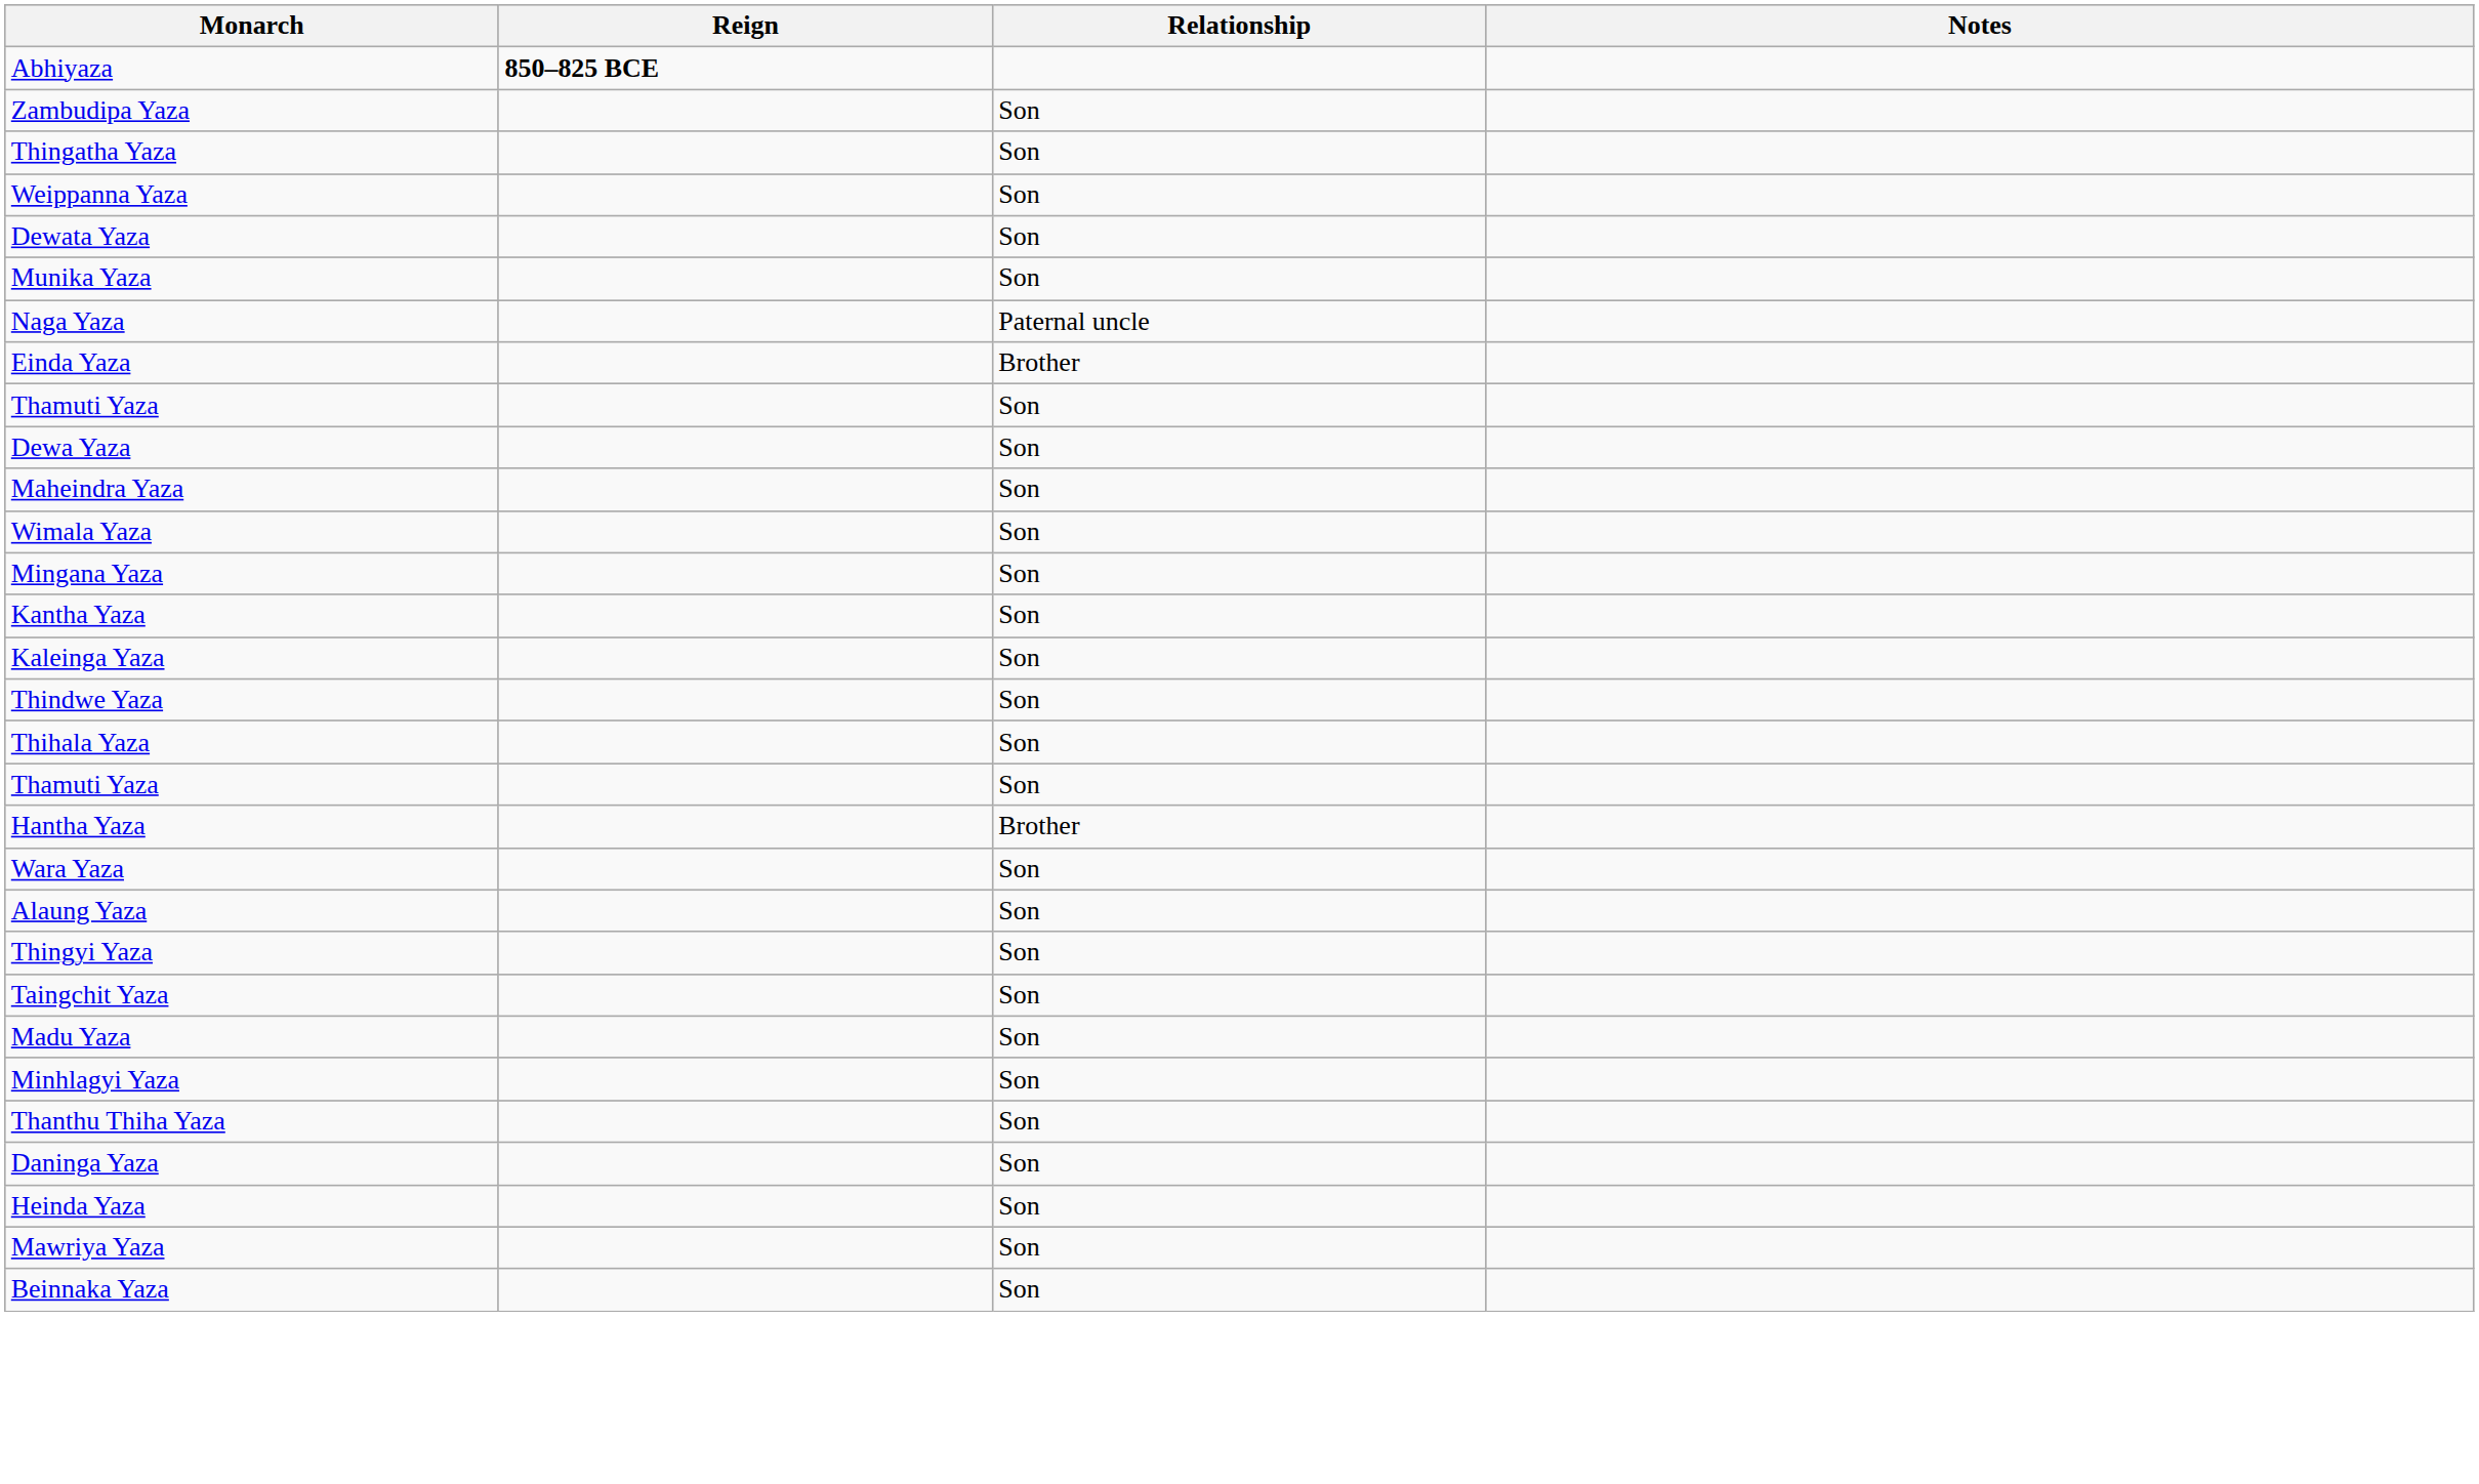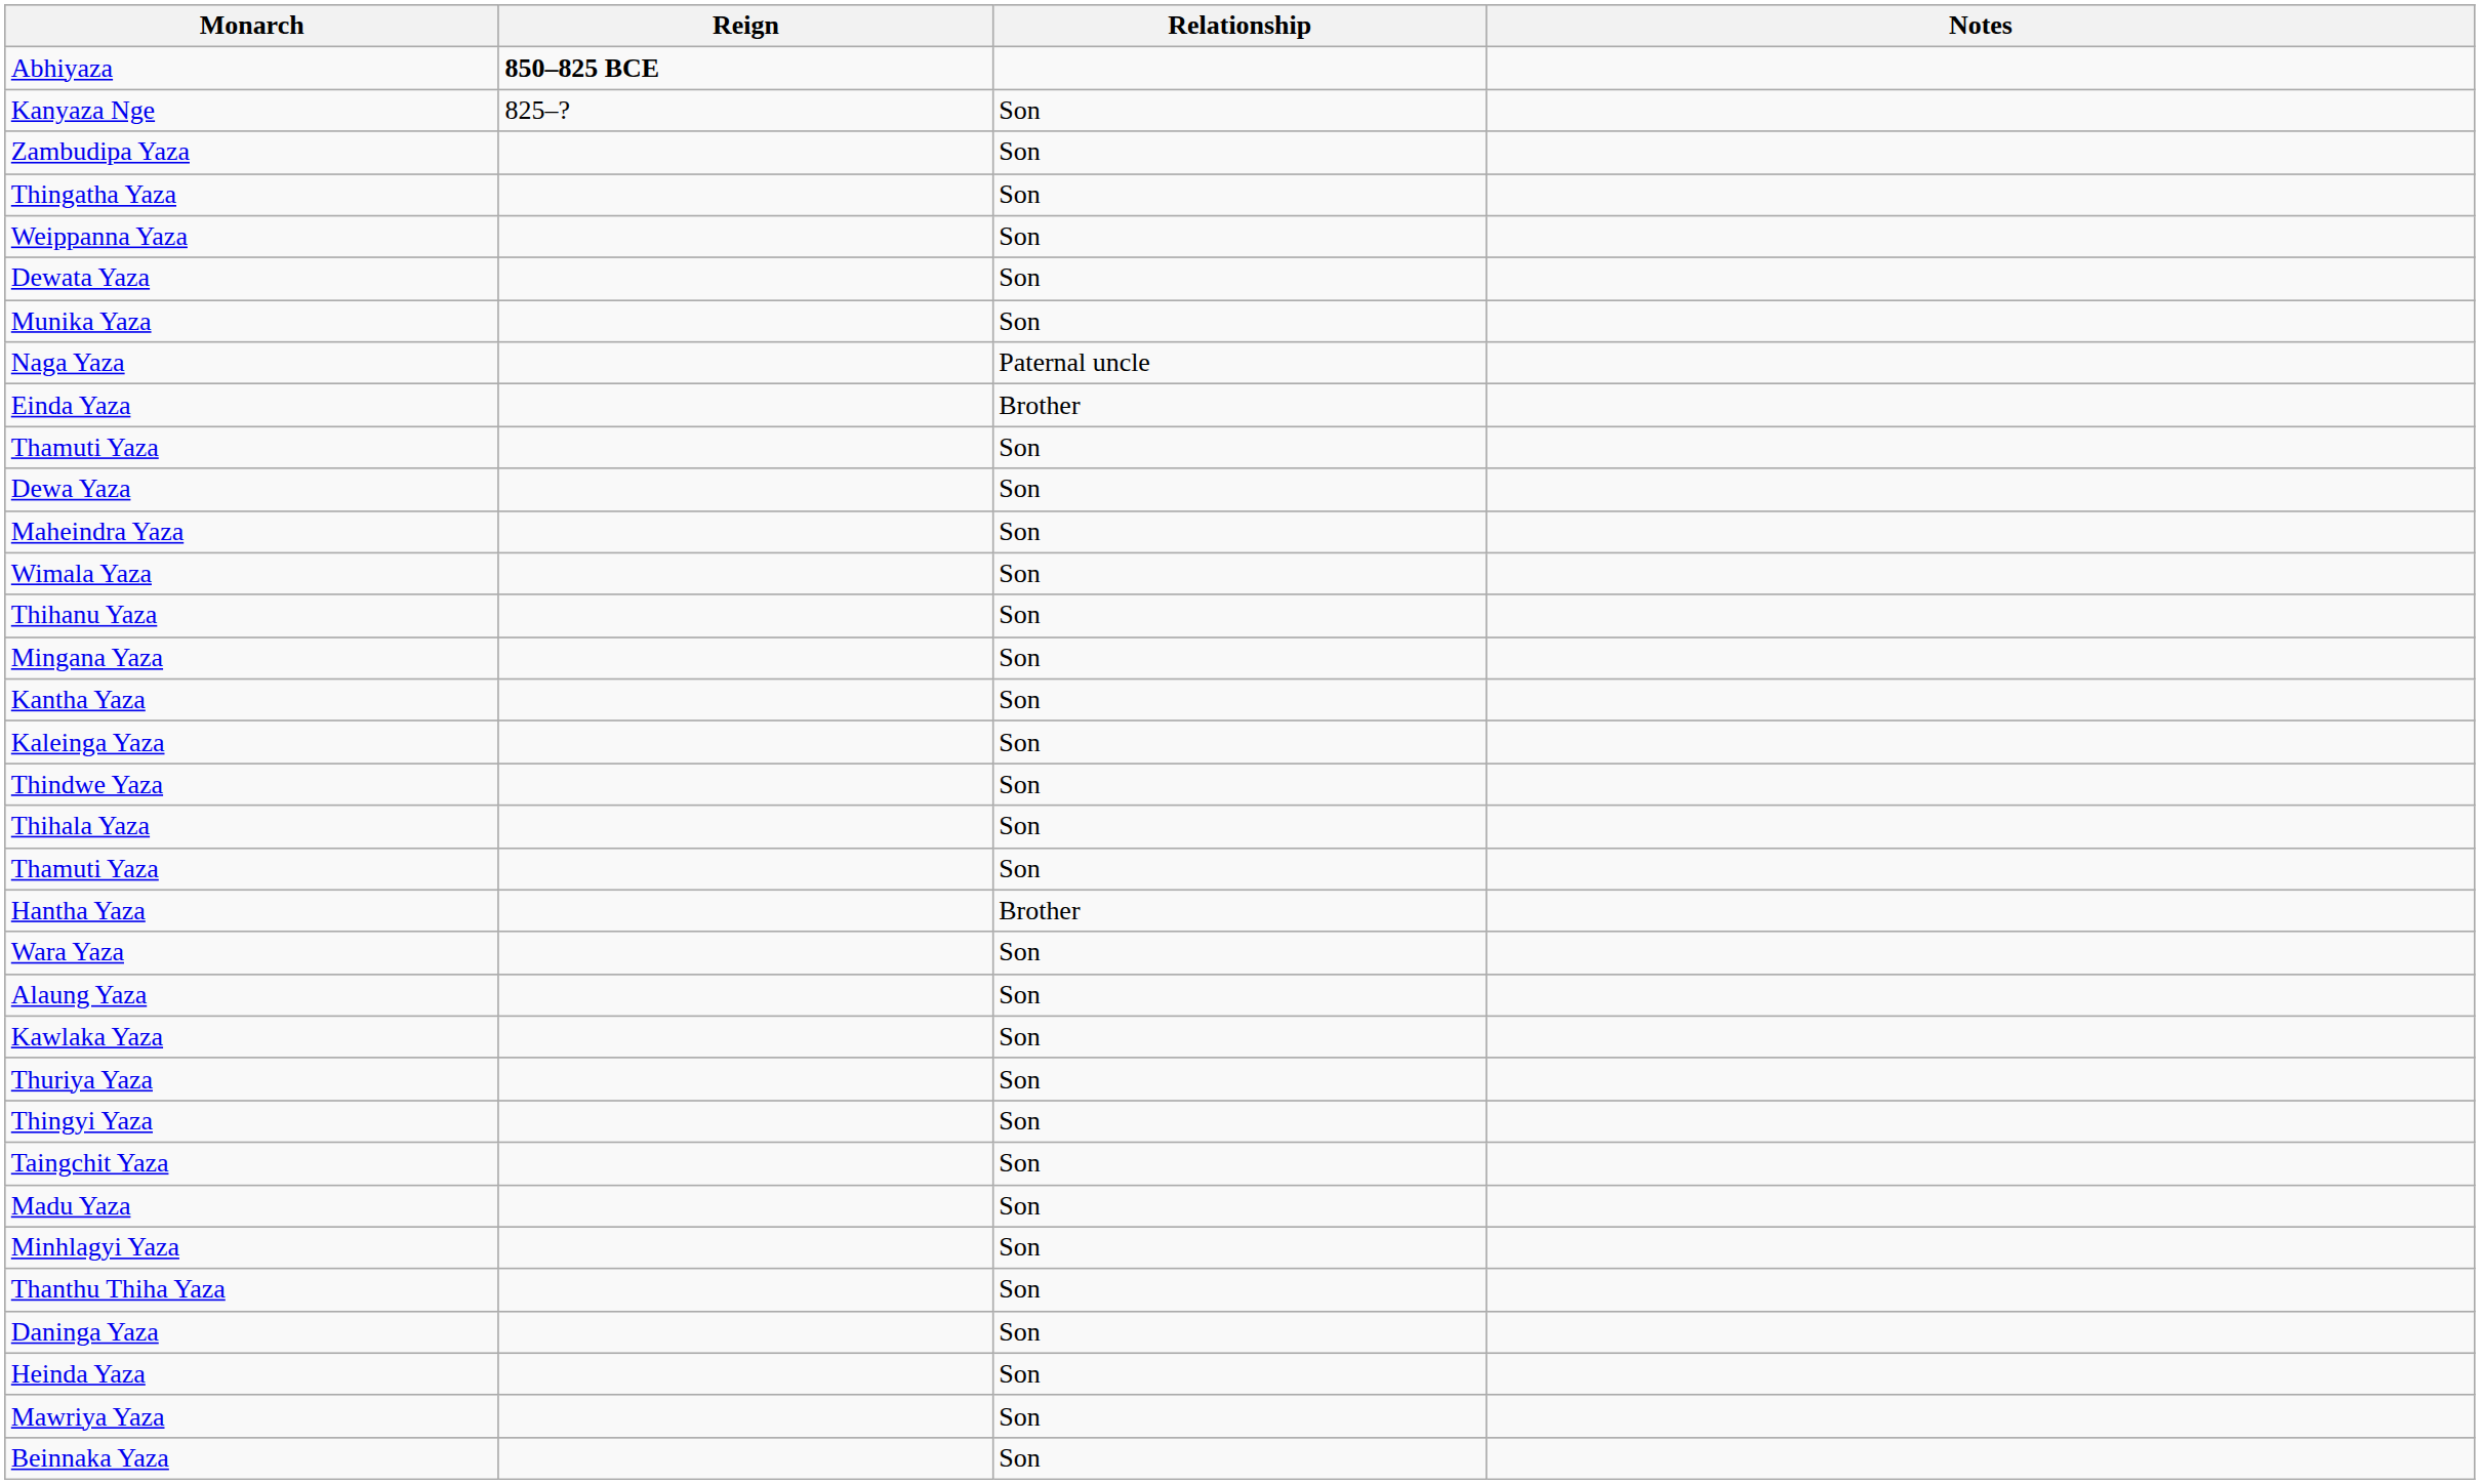 <table width=75% class="wikitable">
 <tr>
 <th width=8%>Monarch</th>
 <th width=8%>Reign</th>
 <th width=8%>Relationship</th>
 <th width=16%>Notes</th>
 </tr>
 <tr>
 <td><a href='#'>Abhiyaza</a></td>
 <td><strong>850–825 BCE</strong></td>
 <td></td>
+<td></td>
+</tr>
+<tr>
+<td><a href='#'>Kanyaza Nge</a></td>
+<td>825–?</td>
+<td>Son</td>
 <td></td>
 </tr>
 <tr>
 <td><a href='#'>Zambudipa Yaza</a></td>
 <td></td>
 <td>Son</td>
 <td></td>
 </tr>
 <tr>
 <td><a href='#'>Thingatha Yaza</a></td>
 <td></td>
 <td>Son</td>
 <td></td>
 </tr>
 <tr>
 <td><a href='#'>Weippanna Yaza</a></td>
 <td></td>
 <td>Son</td>
 <td></td>
 </tr>
 <tr>
 <td><a href='#'>Dewata Yaza</a></td>
 <td></td>
 <td>Son</td>
 <td></td>
 </tr>
 <tr>
 <td><a href='#'>Munika Yaza</a></td>
 <td></td>
 <td>Son</td>
 <td></td>
 </tr>
 <tr>
 <td><a href='#'>Naga Yaza</a></td>
 <td></td>
 <td>Paternal uncle</td>
 <td></td>
 </tr>
 <tr>
 <td><a href='#'>Einda Yaza</a></td>
 <td></td>
 <td>Brother</td>
 <td></td>
 </tr>
 <tr>
 <td><a href='#'>Thamuti Yaza</a></td>
 <td></td>
 <td>Son</td>
 <td></td>
 </tr>
 <tr>
 <td><a href='#'>Dewa Yaza</a></td>
 <td></td>
 <td>Son</td>
 <td></td>
 </tr>
 <tr>
 <td><a href='#'>Maheindra Yaza</a></td>
 <td></td>
 <td>Son</td>
 <td></td>
 </tr>
 <tr>
 <td><a href='#'>Wimala Yaza</a></td>
 <td></td>
 <td>Son</td>
 <td></td>
 </tr>
 <tr>
+<td><a href='#'>Thihanu Yaza</a></td>
+<td></td>
+<td>Son</td>
+<td></td>
+</tr>
+<tr>
 <td><a href='#'>Mingana Yaza</a></td>
 <td></td>
 <td>Son</td>
 <td></td>
 </tr>
 <tr>
 <td><a href='#'>Kantha Yaza</a></td>
 <td></td>
 <td>Son</td>
 <td></td>
 </tr>
 <tr>
 <td><a href='#'>Kaleinga Yaza</a></td>
 <td></td>
 <td>Son</td>
 <td></td>
 </tr>
 <tr>
 <td><a href='#'>Thindwe Yaza</a></td>
 <td></td>
 <td>Son</td>
 <td></td>
 </tr>
 <tr>
 <td><a href='#'>Thihala Yaza</a></td>
 <td></td>
 <td>Son</td>
 <td></td>
 </tr>
 <tr>
 <td><a href='#'>Thamuti Yaza</a></td>
 <td></td>
 <td>Son</td>
 <td></td>
 </tr>
 <tr>
 <td><a href='#'>Hantha Yaza</a></td>
 <td></td>
 <td>Brother</td>
 <td></td>
 </tr>
 <tr>
 <td><a href='#'>Wara Yaza</a></td>
 <td></td>
 <td>Son</td>
 <td></td>
 </tr>
 <tr>
 <td><a href='#'>Alaung Yaza</a></td>
+<td></td>
+<td>Son</td>
+<td></td>
+</tr>
+<tr>
+<td><a href='#'>Kawlaka Yaza</a></td>
+<td></td>
+<td>Son</td>
+<td></td>
+</tr>
+<tr>
+<td><a href='#'>Thuriya Yaza</a></td>
 <td></td>
 <td>Son</td>
 <td></td>
 </tr>
 <tr>
 <td><a href='#'>Thingyi Yaza</a></td>
 <td></td>
 <td>Son</td>
 <td></td>
 </tr>
 <tr>
 <td><a href='#'>Taingchit Yaza</a></td>
 <td></td>
 <td>Son</td>
 <td></td>
 </tr>
 <tr>
 <td><a href='#'>Madu Yaza</a></td>
 <td></td>
 <td>Son</td>
 <td></td>
 </tr>
 <tr>
 <td><a href='#'>Minhlagyi Yaza</a></td>
 <td></td>
 <td>Son</td>
 <td></td>
 </tr>
 <tr>
 <td><a href='#'>Thanthu Thiha Yaza</a></td>
 <td></td>
 <td>Son</td>
 <td></td>
 </tr>
 <tr>
 <td><a href='#'>Daninga Yaza</a></td>
 <td></td>
 <td>Son</td>
 <td></td>
 </tr>
 <tr>
 <td><a href='#'>Heinda Yaza</a></td>
 <td></td>
 <td>Son</td>
 <td></td>
 </tr>
 <tr>
 <td><a href='#'>Mawriya Yaza</a></td>
 <td></td>
 <td>Son</td>
 <td></td>
 </tr>
 <tr>
 <td><a href='#'>Beinnaka Yaza</a></td>
 <td></td>
 <td>Son</td>
 <td></td>
 </tr>
 </table>
